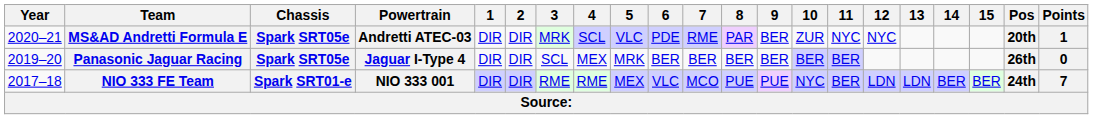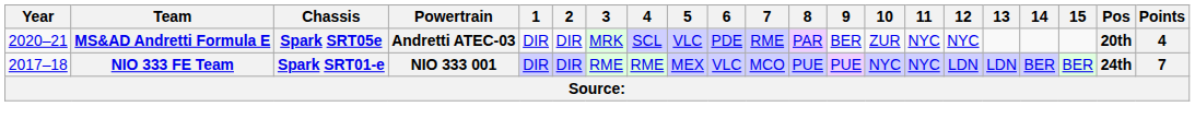 <table class="wikitable" style="text-align:center; font-size:85%">
 <tr>
 <th>Year</th>
 <th>Team</th>
 <th>Chassis</th>
 <th>Powertrain</th>
 <th>1</th>
 <th>2</th>
 <th>3</th>
 <th>4</th>
 <th>5</th>
 <th>6</th>
 <th>7</th>
 <th>8</th>
 <th>9</th>
 <th>10</th>
 <th>11</th>
 <th>12</th>
 <th>13</th>
 <th>14</th>
 <th>15</th>
 <th>Pos</th>
 <th>Points</th>
 </tr>
 <tr>
 <td nowrap><a href='#'>2020–21</a></td>
 <th nowrap><a href='#'>MS&AD Andretti Formula E</a></th>
 <th nowrap><a href='#'>Spark</a> <a href='#'>SRT05e</a></th>
 <th nowrap>Andretti ATEC-03</th>
 <td><a href='#'>DIR</a></td>
 <td><a href='#'>DIR</a></td>
 <td style="background:#DFFFDF;"><a href='#'>MRK</a><br></td>
 <td style="background:#CFCFFF;"><a href='#'>SCL</a><br></td>
 <td style="background:#CFCFFF;"><a href='#'>VLC</a><br></td>
 <td style="background:#CFCFFF;"><a href='#'>PDE</a><br></td>
 <td style="background:#CFCFFF;"><a href='#'>RME</a><br></td>
 <td style="background:#EFCFFF;"><a href='#'>PAR</a><br></td>
 <td><a href='#'>BER</a></td>
 <td><a href='#'>ZUR</a></td>
 <td><a href='#'>NYC</a></td>
 <td><a href='#'>NYC</a></td>
 <td></td>
 <td></td>
 <td></td>
 <th>20th</th>
-<th>1</th>
-</tr>
-<tr>
-<td nowrap><a href='#'>2019–20</a></td>
-<th nowrap><a href='#'>Panasonic Jaguar Racing</a></th>
-<th nowrap><a href='#'>Spark</a> <a href='#'>SRT05e</a></th>
-<th nowrap><a href='#'>Jaguar</a> I-Type 4</th>
-<td><a href='#'>DIR</a></td>
-<td><a href='#'>DIR</a></td>
-<td><a href='#'>SCL</a></td>
-<td><a href='#'>MEX</a></td>
-<td><a href='#'>MRK</a></td>
-<td><a href='#'>BER</a></td>
-<td><a href='#'>BER</a></td>
-<td><a href='#'>BER</a></td>
-<td><a href='#'>BER</a></td>
-<td style="background:#CFCFFF;"><a href='#'>BER</a><br></td>
-<td style="background:#CFCFFF;"><a href='#'>BER</a><br></td>
-<td></td>
-<td></td>
-<td></td>
-<td></td>
-<th>26th</th>
-<th>0</th>
+<th>4</th>
 </tr>
 <tr>
 <td nowrap><a href='#'>2017–18</a></td>
 <th nowrap><a href='#'>NIO 333 FE Team</a></th>
 <th nowrap><a href='#'>Spark</a> <a href='#'>SRT01-e</a></th>
 <th nowrap>NIO 333 001</th>
 <td style="background:#CFCFFF;"><a href='#'>DIR</a><br></td>
 <td style="background:#CFCFFF;"><a href='#'>DIR</a><br></td>
 <td style="background:#DFFFDF;"><a href='#'>RME</a><br></td>
 <td style="background:#DFFFDF;"><a href='#'>RME</a><br></td>
 <td style="background:#CFCFFF;"><a href='#'>MEX</a><br></td>
 <td style="background:#CFCFFF;"><a href='#'>VLC</a><br></td>
 <td style="background:#CFCFFF;"><a href='#'>MCO</a><br></td>
 <td style="background:#CFCFFF;"><a href='#'>PUE</a><br></td>
 <td style="background:#EFCFFF;"><a href='#'>PUE</a><br></td>
 <td style="background:#CFCFFF;"><a href='#'>NYC</a><br></td>
-<td style="background:#CFCFFF;"><a href='#'>BER</a><br></td>
+<td style="background:#CFCFFF;"><a href='#'>NYC</a><br></td>
 <td style="background:#CFCFFF;"><a href='#'>LDN</a><br></td>
 <td style="background:#CFCFFF;"><a href='#'>LDN</a><br></td>
 <td style="background:#CFCFFF;"><a href='#'>BER</a><br></td>
 <td style="background:#DFFFDF;"><a href='#'>BER</a><br></td>
 <th>24th</th>
 <th>7</th>
 </tr>
 <tr>
 <th colspan="21">Source:</th>
 </tr>
 </table>
